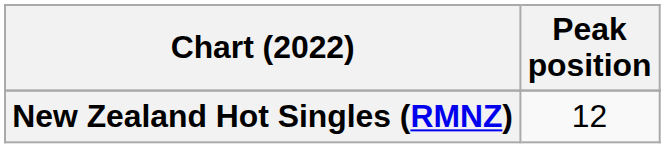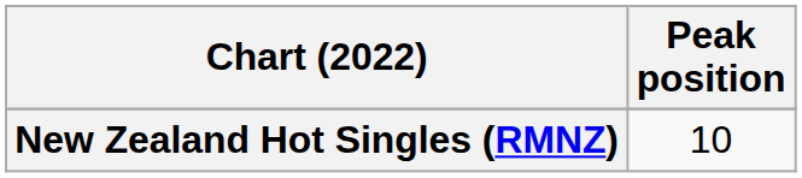 <table class="wikitable plainrowheaders" style="text-align:center">
 <tr>
 <th scope="col">Chart (2022)</th>
 <th scope="col">Peak<br>position</th>
 </tr>
 <tr>
 </tr>
 <tr>
 <th scope="row">New Zealand Hot Singles (<a href='#'>RMNZ</a>)</th>
-<td>12</td>
+<td>10</td>
 </tr>
 </table>
